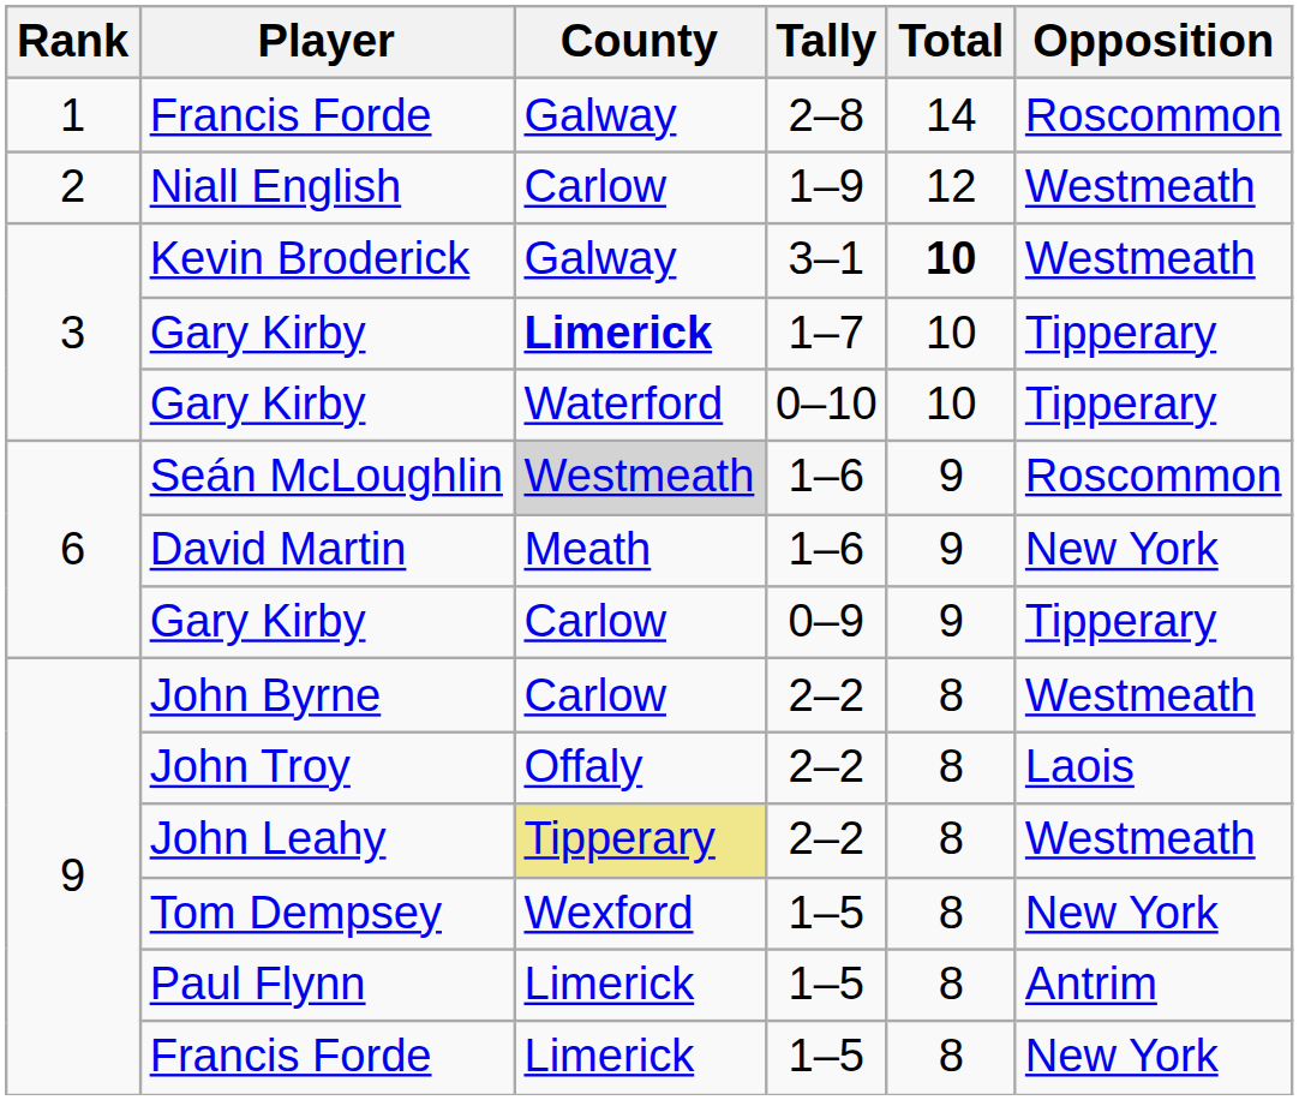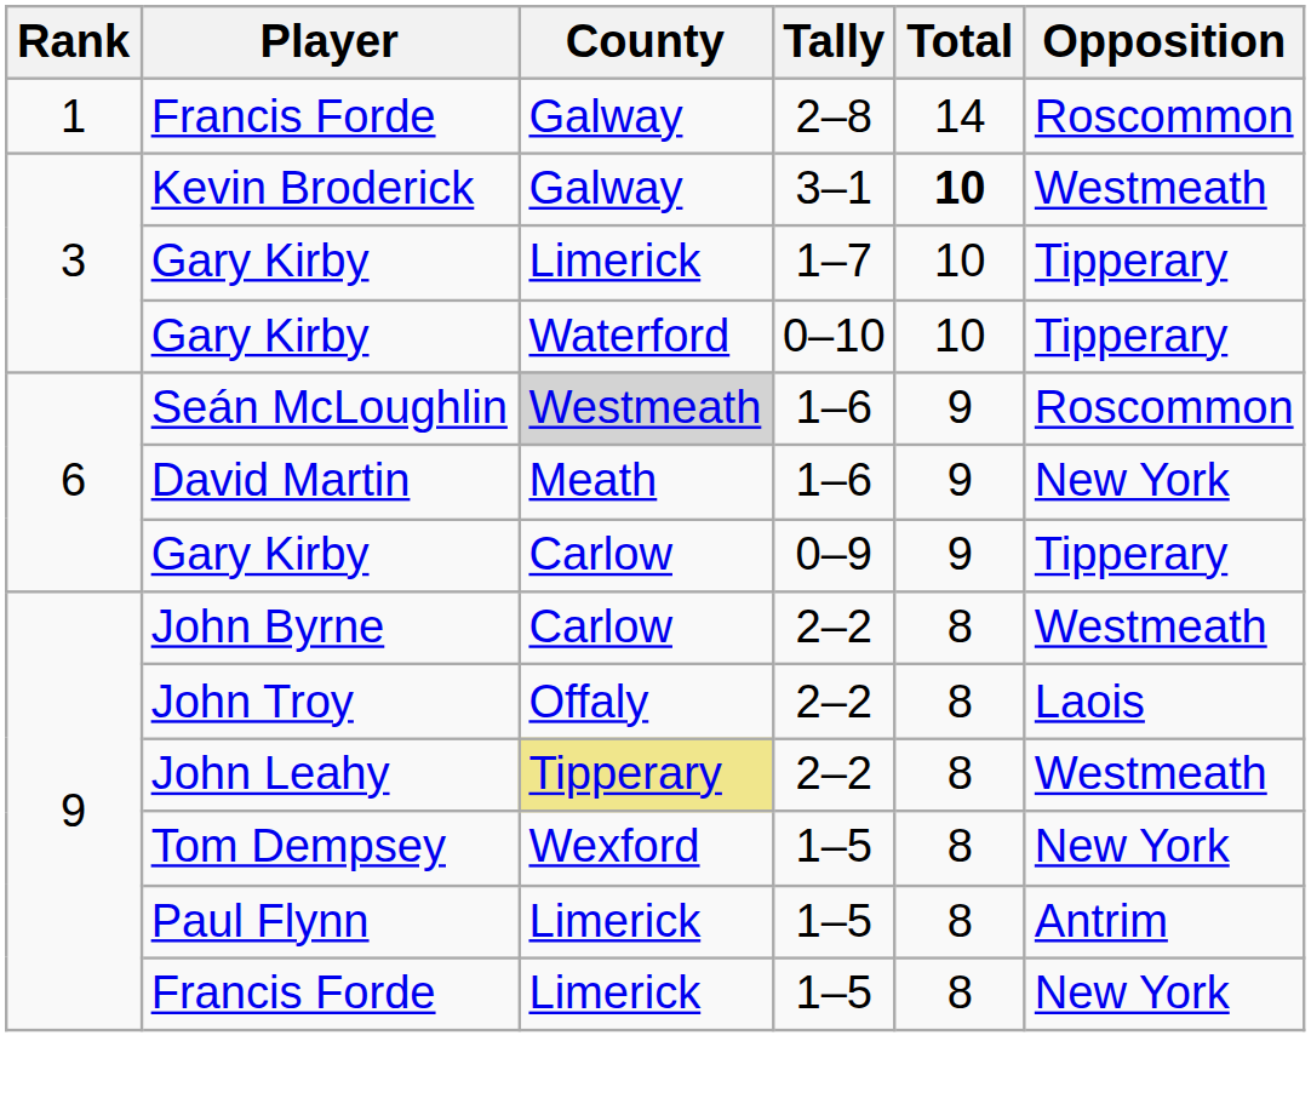 <table class="wikitable">
 <tr>
 <th>Rank</th>
 <th>Player</th>
 <th>County</th>
 <th>Tally</th>
 <th>Total</th>
 <th>Opposition</th>
 </tr>
 <tr>
 <td rowspan=1 align=center>1</td>
 <td><a href='#'>Francis Forde</a></td>
 <td><a href='#'>Galway</a></td>
 <td align=center>2–8</td>
 <td align=center>14</td>
 <td><a href='#'>Roscommon</a></td>
 </tr>
 <tr>
-<td rowspan=1 align=center>2</td>
-<td><a href='#'>Niall English</a></td>
-<td><a href='#'>Carlow</a></td>
-<td align=center>1–9</td>
-<td align=center>12</td>
-<td><a href='#'>Westmeath</a></td>
-</tr>
-<tr>
 <td rowspan=3 align=center>3</td>
 <td><a href='#'>Kevin Broderick</a></td>
 <td><a href='#'>Galway</a></td>
 <td align=center>3–1</td>
 <td align=center><strong>10</strong></td>
 <td><a href='#'>Westmeath</a></td>
 </tr>
 <tr>
 <td><a href='#'>Gary Kirby</a></td>
-<td><strong><a href='#'>Limerick</a></strong></td>
+<td><a href='#'>Limerick</a></td>
 <td align=center>1–7</td>
 <td align=center>10</td>
 <td><a href='#'>Tipperary</a></td>
 </tr>
 <tr>
 <td><a href='#'>Gary Kirby</a></td>
 <td><a href='#'>Waterford</a></td>
 <td align=center>0–10</td>
 <td align=center>10</td>
 <td><a href='#'>Tipperary</a></td>
 </tr>
 <tr>
 <td rowspan=3 align=center>6</td>
 <td><a href='#'>Seán McLoughlin</a></td>
 <td style="background: lightgrey;"><a href='#'>Westmeath</a></td>
 <td align=center>1–6</td>
 <td align=center>9</td>
 <td><a href='#'>Roscommon</a></td>
 </tr>
 <tr>
 <td><a href='#'>David Martin</a></td>
 <td><a href='#'>Meath</a></td>
 <td align=center>1–6</td>
 <td align=center>9</td>
 <td><a href='#'>New York</a></td>
 </tr>
 <tr>
 <td><a href='#'>Gary Kirby</a></td>
 <td><a href='#'>Carlow</a></td>
 <td align=center>0–9</td>
 <td align=center>9</td>
 <td><a href='#'>Tipperary</a></td>
 </tr>
 <tr>
 <td rowspan=6 align=center>9</td>
 <td><a href='#'>John Byrne</a></td>
 <td><a href='#'>Carlow</a></td>
 <td align=center>2–2</td>
 <td align=center>8</td>
 <td><a href='#'>Westmeath</a></td>
 </tr>
 <tr>
 <td><a href='#'>John Troy</a></td>
 <td><a href='#'>Offaly</a></td>
 <td align=center>2–2</td>
 <td align=center>8</td>
 <td><a href='#'>Laois</a></td>
 </tr>
 <tr>
 <td><a href='#'>John Leahy</a></td>
 <td style="background: khaki;"><a href='#'>Tipperary</a></td>
 <td align=center>2–2</td>
 <td align=center>8</td>
 <td><a href='#'>Westmeath</a></td>
 </tr>
 <tr>
 <td><a href='#'>Tom Dempsey</a></td>
 <td><a href='#'>Wexford</a></td>
 <td align=center>1–5</td>
 <td align=center>8</td>
 <td><a href='#'>New York</a></td>
 </tr>
 <tr>
 <td><a href='#'>Paul Flynn</a></td>
 <td><a href='#'>Limerick</a></td>
 <td align=center>1–5</td>
 <td align=center>8</td>
 <td><a href='#'>Antrim</a></td>
 </tr>
 <tr>
 <td><a href='#'>Francis Forde</a></td>
 <td><a href='#'>Limerick</a></td>
 <td align=center>1–5</td>
 <td align=center>8</td>
 <td><a href='#'>New York</a></td>
 </tr>
 </table>
